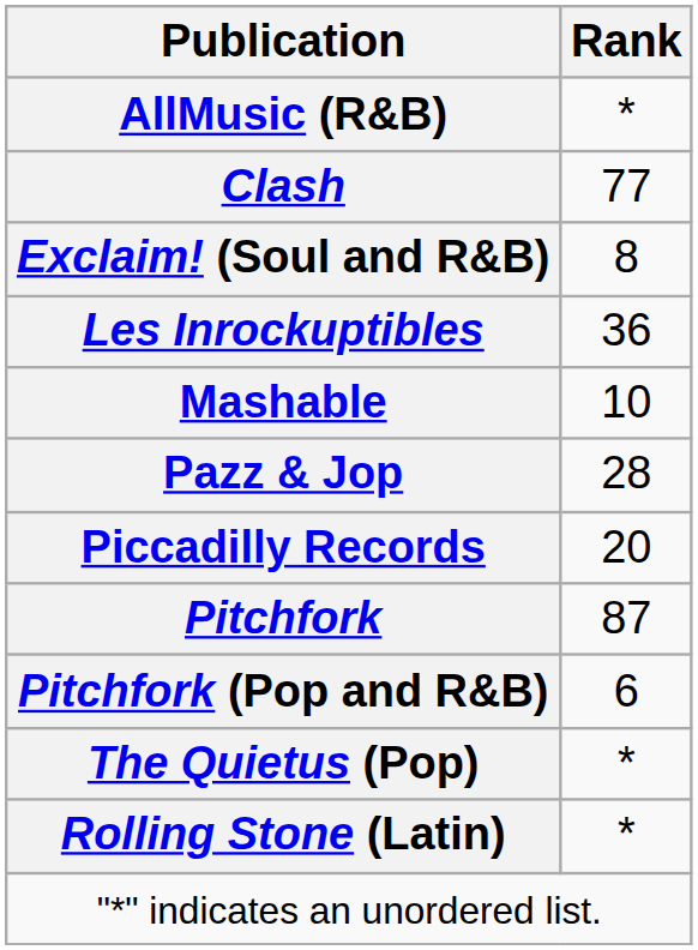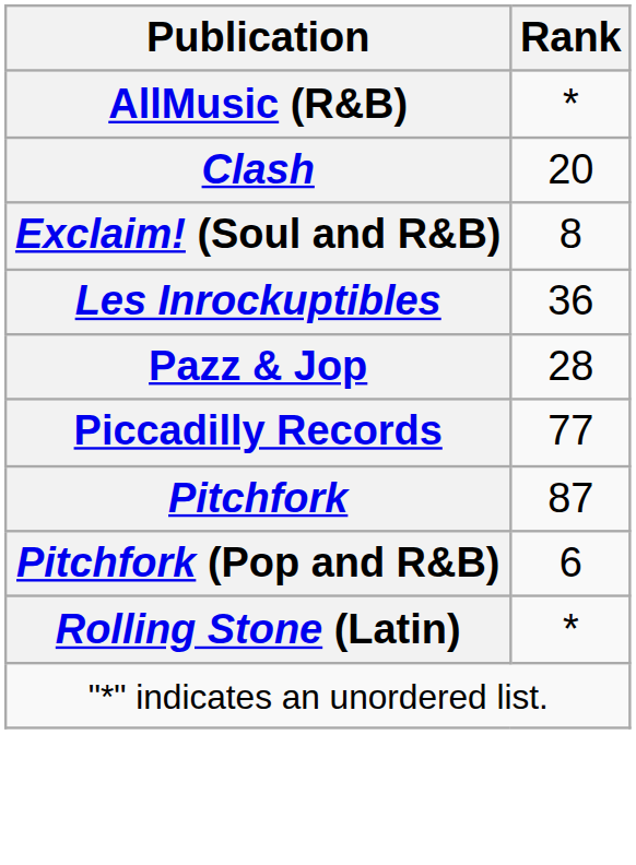 <table class="sortable plainrowheaders wikitable">
 <tr>
 <th>Publication</th>
 <th>Rank</th>
 </tr>
 <tr>
 <th scope="row"><a href='#'>AllMusic</a> (R&B)</th>
 <td align=center>*</td>
 </tr>
 <tr>
 <th scope="row"><em><a href='#'>Clash</a></em></th>
-<td align=center>77</td>
+<td align=center>20</td>
 </tr>
 <tr>
 <th scope="row"><em><a href='#'>Exclaim!</a></em> (Soul and R&B)</th>
 <td align=center>8</td>
 </tr>
 <tr>
 <th scope="row"><em><a href='#'>Les Inrockuptibles</a></em></th>
 <td align=center>36</td>
 </tr>
 <tr>
-<th scope="row"><a href='#'>Mashable</a></th>
-<td align=center>10</td>
-</tr>
-<tr>
 <th scope="row"><a href='#'>Pazz & Jop</a></th>
 <td align=center>28</td>
 </tr>
 <tr>
 <th scope="row"><a href='#'>Piccadilly Records</a></th>
-<td align=center>20</td>
+<td align=center>77</td>
 </tr>
 <tr>
 <th scope="row"><em><a href='#'>Pitchfork</a></em></th>
 <td align=center>87</td>
 </tr>
 <tr>
 <th scope="row"><em><a href='#'>Pitchfork</a></em> (Pop and R&B)</th>
 <td align=center>6</td>
 </tr>
 <tr>
-<th scope="row"><em><a href='#'>The Quietus</a></em> (Pop)</th>
-<td align=center>*</td>
-</tr>
-<tr>
 <th scope="row"><em><a href='#'>Rolling Stone</a></em> (Latin)</th>
 <td align=center>*</td>
 </tr>
 <tr>
 <td colspan=2 style="text-align:center;"><small>"*" indicates an unordered list.</small></td>
 </tr>
 </table>
